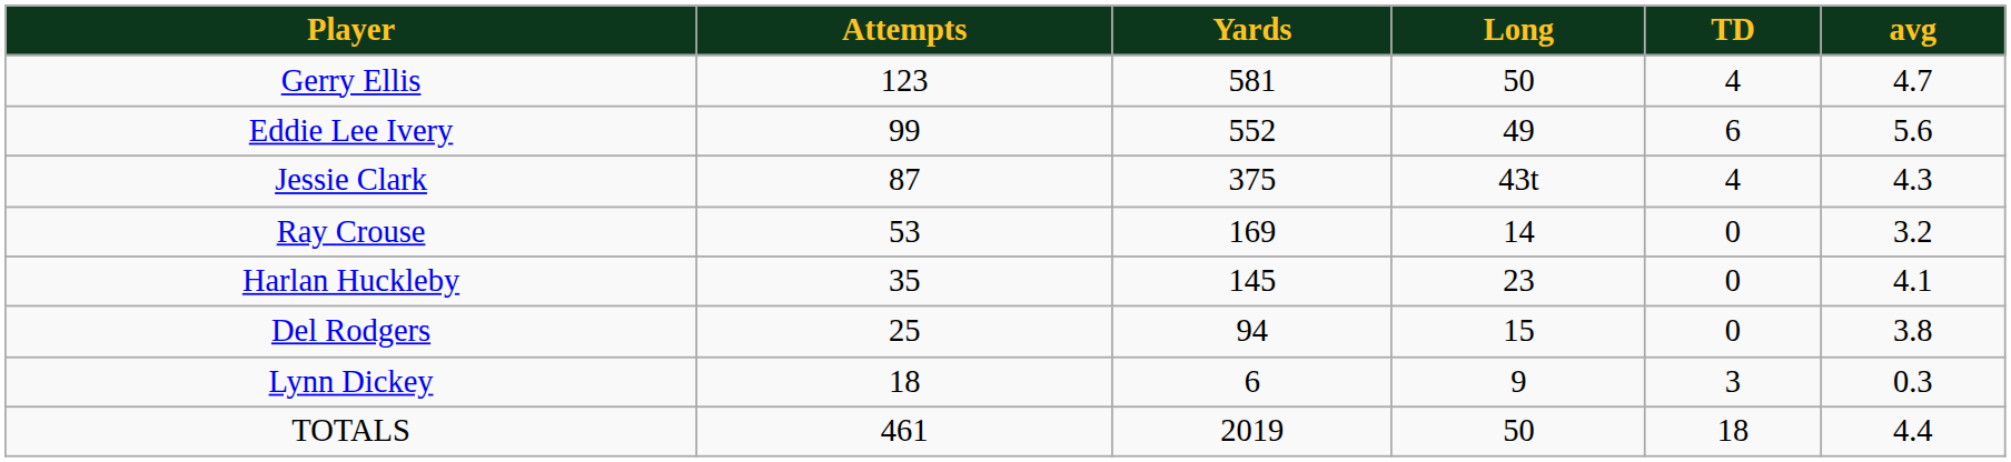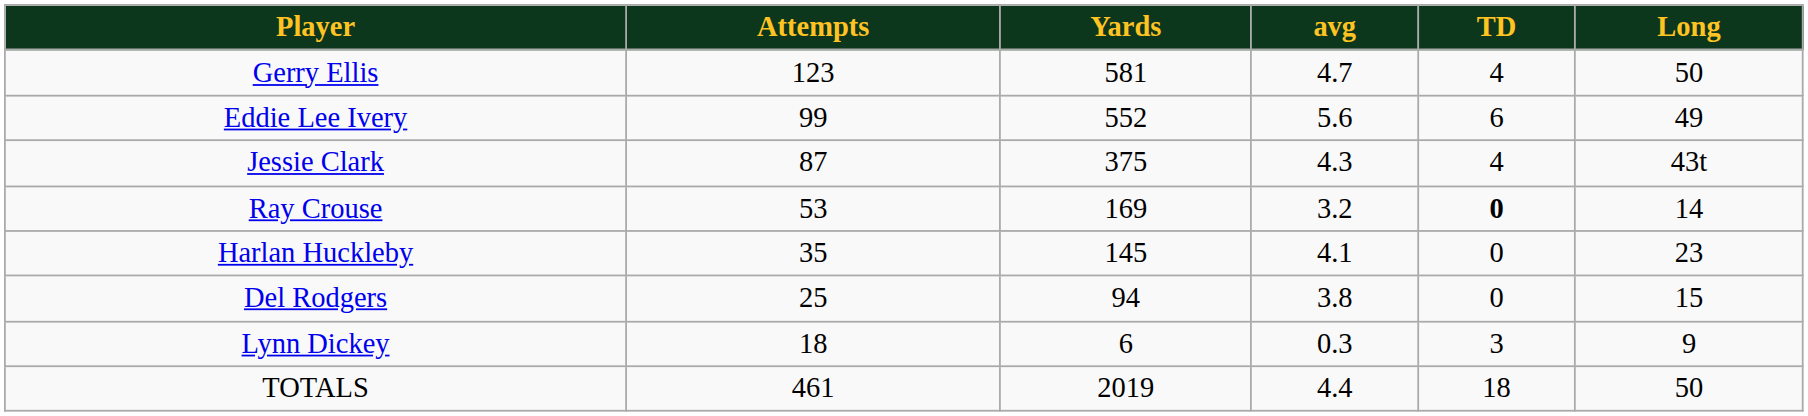 <table class="wikitable" width="80%">
 <tr align="center"  style="background:#0C371D;color:#ffc322;">
 <td><strong>Player</strong></td>
 <td><strong>Attempts</strong></td>
 <td><strong>Yards</strong></td>
+<td><strong>avg</strong></td>
+<td><strong>TD</strong></td>
 <td><strong>Long</strong></td>
-<td><strong>TD</strong></td>
-<td><strong>avg</strong></td>
 </tr>
 <tr align="center" bgcolor="">
 <td><a href='#'>Gerry Ellis</a></td>
 <td>123</td>
 <td>581</td>
+<td>4.7</td>
+<td>4</td>
 <td>50</td>
-<td>4</td>
-<td>4.7</td>
 </tr>
 <tr align="center" bgcolor="">
 <td><a href='#'>Eddie Lee Ivery</a></td>
 <td>99</td>
 <td>552</td>
+<td>5.6</td>
+<td>6</td>
 <td>49</td>
-<td>6</td>
-<td>5.6</td>
 </tr>
 <tr align="center" bgcolor="">
 <td><a href='#'>Jessie Clark</a></td>
 <td>87</td>
 <td>375</td>
+<td>4.3</td>
+<td>4</td>
 <td>43t</td>
-<td>4</td>
-<td>4.3</td>
 </tr>
 <tr align="center" bgcolor="">
 <td><a href='#'>Ray Crouse</a></td>
 <td>53</td>
 <td>169</td>
+<td>3.2</td>
+<td><strong>0</strong></td>
 <td>14</td>
-<td>0</td>
-<td>3.2</td>
 </tr>
 <tr align="center" bgcolor="">
 <td><a href='#'>Harlan Huckleby</a></td>
 <td>35</td>
 <td>145</td>
+<td>4.1</td>
+<td>0</td>
 <td>23</td>
-<td>0</td>
-<td>4.1</td>
 </tr>
 <tr align="center" bgcolor="">
 <td><a href='#'>Del Rodgers</a></td>
 <td>25</td>
 <td>94</td>
+<td>3.8</td>
+<td>0</td>
 <td>15</td>
-<td>0</td>
-<td>3.8</td>
 </tr>
 <tr align="center" bgcolor="">
 <td><a href='#'>Lynn Dickey</a></td>
 <td>18</td>
 <td>6</td>
+<td>0.3</td>
+<td>3</td>
 <td>9</td>
-<td>3</td>
-<td>0.3</td>
 </tr>
 <tr align="center" bgcolor="">
 <td>TOTALS</td>
 <td>461</td>
 <td>2019</td>
+<td>4.4</td>
+<td>18</td>
 <td>50</td>
-<td>18</td>
-<td>4.4</td>
 </tr>
 </table>
